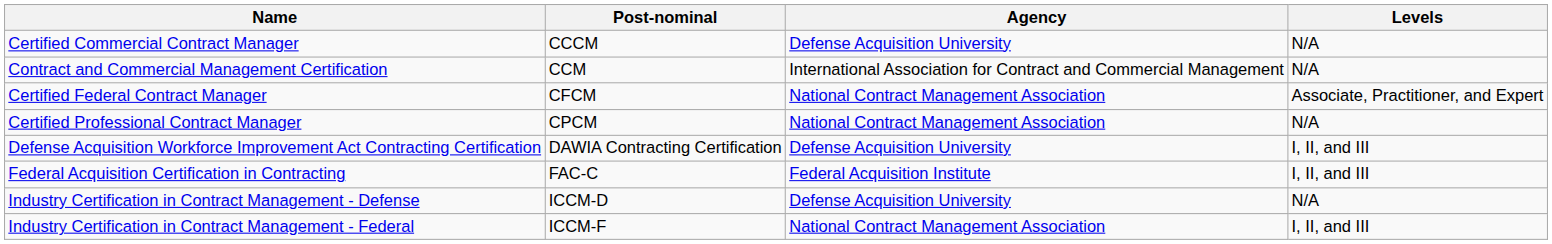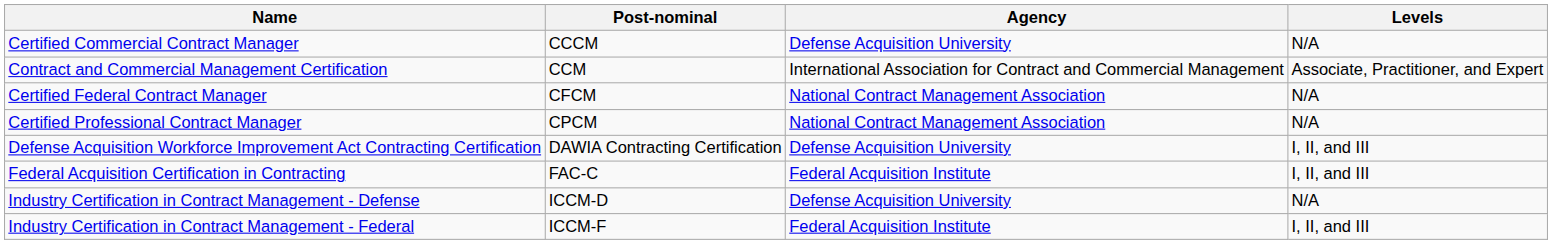 <table class="wikitable sortable">
 <tr>
 <th>Name</th>
 <th>Post-nominal</th>
 <th>Agency</th>
 <th>Levels</th>
 </tr>
 <tr>
 <td><a href='#'>Certified Commercial Contract Manager</a></td>
 <td>CCCM</td>
 <td><a href='#'>Defense Acquisition University</a></td>
 <td>N/A</td>
 </tr>
 <tr>
 <td><a href='#'>Contract and Commercial Management Certification</a></td>
 <td>CCM</td>
 <td>International Association for Contract and Commercial Management</td>
-<td>N/A</td>
+<td>Associate, Practitioner, and Expert</td>
 </tr>
 <tr>
 <td><a href='#'>Certified Federal Contract Manager</a></td>
 <td>CFCM</td>
 <td><a href='#'>National Contract Management Association</a></td>
-<td>Associate, Practitioner, and Expert</td>
+<td>N/A</td>
 </tr>
 <tr>
 <td><a href='#'>Certified Professional Contract Manager</a></td>
 <td>CPCM</td>
 <td><a href='#'>National Contract Management Association</a></td>
 <td>N/A</td>
 </tr>
 <tr>
 <td><a href='#'>Defense Acquisition Workforce Improvement Act Contracting Certification</a></td>
 <td>DAWIA Contracting Certification</td>
 <td><a href='#'>Defense Acquisition University</a></td>
 <td>I, II, and III</td>
 </tr>
 <tr>
 <td><a href='#'>Federal Acquisition Certification in Contracting</a></td>
 <td>FAC-C</td>
 <td><a href='#'>Federal Acquisition Institute</a></td>
 <td>I, II, and III</td>
 </tr>
 <tr>
 <td><a href='#'>Industry Certification in Contract Management - Defense</a></td>
 <td>ICCM-D</td>
 <td><a href='#'>Defense Acquisition University</a></td>
 <td>N/A</td>
 </tr>
 <tr>
 <td><a href='#'>Industry Certification in Contract Management - Federal</a></td>
 <td>ICCM-F</td>
-<td><a href='#'>National Contract Management Association</a></td>
+<td><a href='#'>Federal Acquisition Institute</a></td>
 <td>I, II, and III</td>
 </tr>
 </table>
